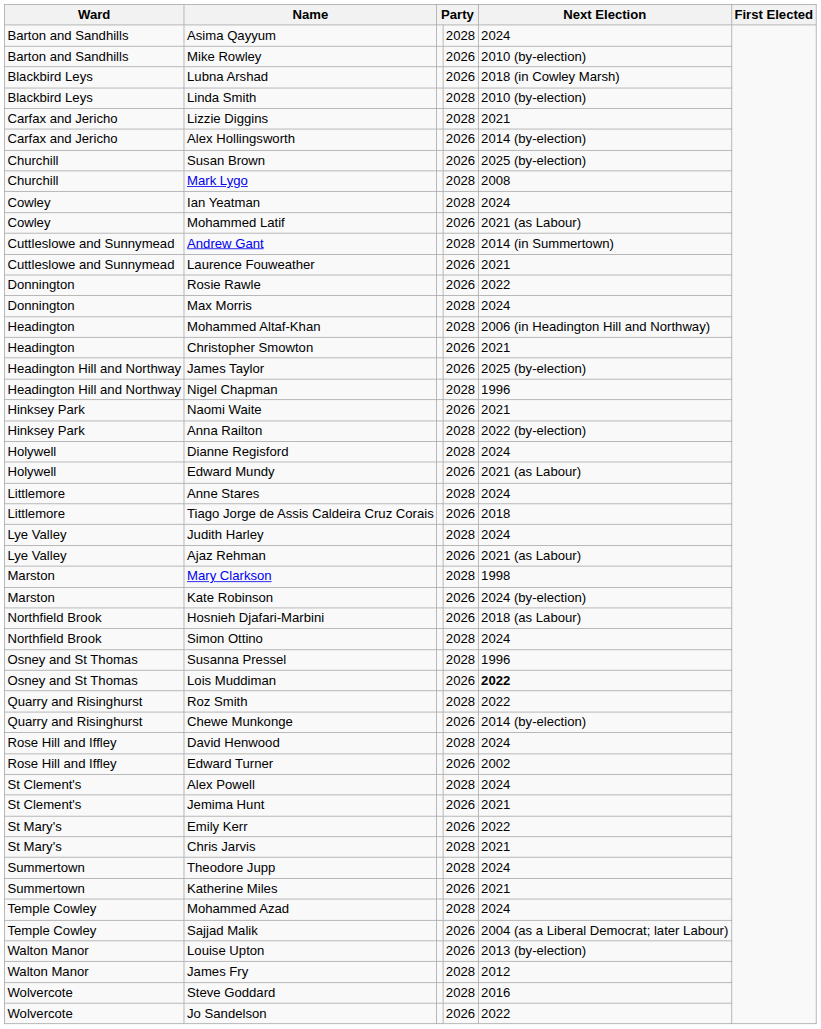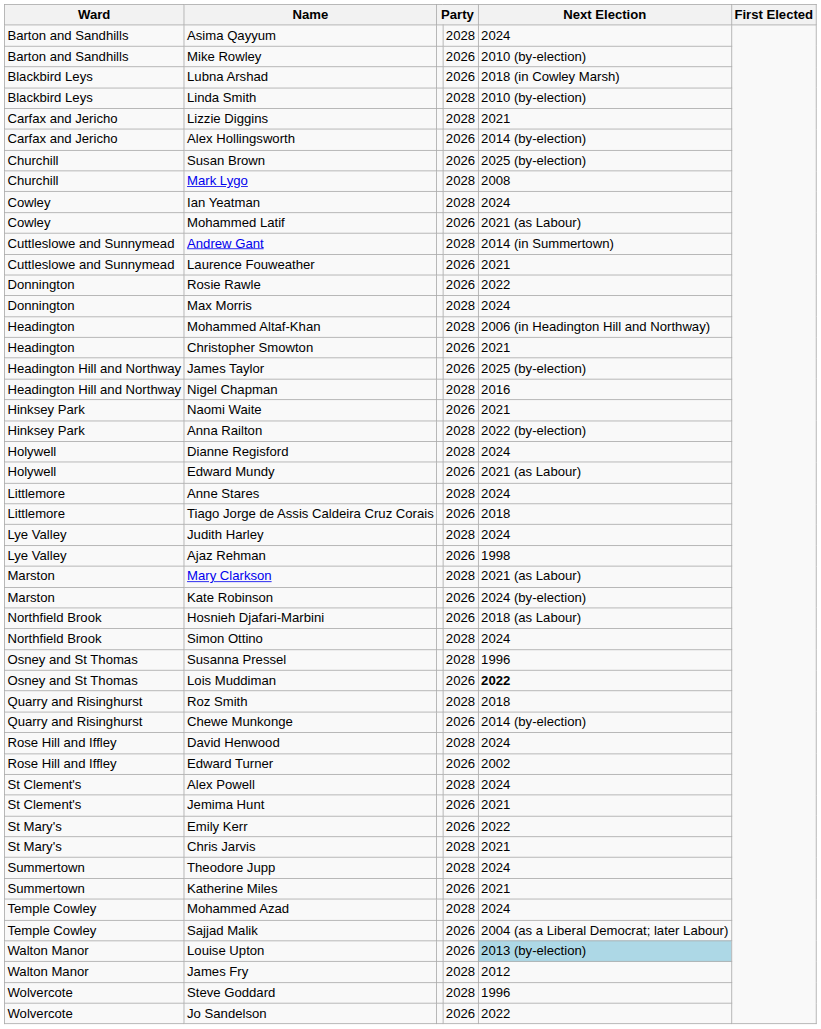 <table class="wikitable sortable">
 <tr>
 <th>Ward</th>
 <th>Name</th>
 <th colspan="2">Party</th>
 <th>Next Election</th>
 <th>First Elected</th>
 </tr>
 <tr>
 <td>Barton and Sandhills</td>
 <td>Asima Qayyum</td>
 <td></td>
 <td>2028</td>
 <td>2024</td>
 </tr>
 <tr>
 <td>Barton and Sandhills</td>
 <td>Mike Rowley</td>
 <td></td>
 <td>2026</td>
 <td>2010 (by-election)</td>
 </tr>
 <tr>
 <td>Blackbird Leys</td>
 <td>Lubna Arshad</td>
 <td></td>
 <td>2026</td>
 <td>2018 (in Cowley Marsh)</td>
 </tr>
 <tr>
 <td>Blackbird Leys</td>
 <td>Linda Smith</td>
 <td></td>
 <td>2028</td>
 <td>2010 (by-election)</td>
 </tr>
 <tr>
 <td>Carfax and Jericho</td>
 <td>Lizzie Diggins</td>
 <td></td>
 <td>2028</td>
 <td>2021</td>
 </tr>
 <tr>
 <td>Carfax and Jericho</td>
 <td>Alex Hollingsworth</td>
 <td></td>
 <td>2026</td>
 <td>2014 (by-election)</td>
 </tr>
 <tr>
 <td>Churchill</td>
 <td>Susan Brown</td>
 <td></td>
 <td>2026</td>
 <td>2025 (by-election)</td>
 </tr>
 <tr>
 <td>Churchill</td>
 <td><a href='#'>Mark Lygo</a></td>
 <td></td>
 <td>2028</td>
 <td>2008</td>
 </tr>
 <tr>
 <td>Cowley</td>
 <td>Ian Yeatman</td>
 <td></td>
 <td>2028</td>
 <td>2024</td>
 </tr>
 <tr>
 <td>Cowley</td>
 <td>Mohammed Latif</td>
 <td></td>
 <td>2026</td>
 <td>2021 (as Labour)</td>
 </tr>
 <tr>
 <td>Cuttleslowe and Sunnymead</td>
 <td><a href='#'>Andrew Gant</a></td>
 <td></td>
 <td>2028</td>
 <td>2014 (in Summertown)</td>
 </tr>
 <tr>
 <td>Cuttleslowe and Sunnymead</td>
 <td>Laurence Fouweather</td>
 <td></td>
 <td>2026</td>
 <td>2021</td>
 </tr>
 <tr>
 <td>Donnington</td>
 <td>Rosie Rawle</td>
 <td></td>
 <td>2026</td>
 <td>2022</td>
 </tr>
 <tr>
 <td>Donnington</td>
 <td>Max Morris</td>
 <td></td>
 <td>2028</td>
 <td>2024</td>
 </tr>
 <tr>
 <td>Headington</td>
 <td>Mohammed Altaf-Khan</td>
 <td></td>
 <td>2028</td>
 <td>2006 (in Headington Hill and Northway)</td>
 </tr>
 <tr>
 <td>Headington</td>
 <td>Christopher Smowton</td>
 <td></td>
 <td>2026</td>
 <td>2021</td>
 </tr>
 <tr>
 <td>Headington Hill and Northway</td>
 <td>James Taylor</td>
 <td></td>
 <td>2026</td>
 <td>2025 (by-election)</td>
 </tr>
 <tr>
 <td>Headington Hill and Northway</td>
 <td>Nigel Chapman</td>
 <td></td>
 <td>2028</td>
-<td>1996</td>
+<td>2016</td>
 </tr>
 <tr>
 <td>Hinksey Park</td>
 <td>Naomi Waite</td>
 <td></td>
 <td>2026</td>
 <td>2021</td>
 </tr>
 <tr>
 <td>Hinksey Park</td>
 <td>Anna Railton</td>
 <td></td>
 <td>2028</td>
 <td>2022 (by-election)</td>
 </tr>
 <tr>
 <td>Holywell</td>
 <td>Dianne Regisford</td>
 <td></td>
 <td>2028</td>
 <td>2024</td>
 </tr>
 <tr>
 <td>Holywell</td>
 <td>Edward Mundy</td>
 <td></td>
 <td>2026</td>
 <td>2021 (as Labour)</td>
 </tr>
 <tr>
 <td>Littlemore</td>
 <td>Anne Stares</td>
 <td></td>
 <td>2028</td>
 <td>2024</td>
 </tr>
 <tr>
 <td>Littlemore</td>
 <td>Tiago Jorge de Assis Caldeira Cruz Corais</td>
 <td></td>
 <td>2026</td>
 <td>2018</td>
 </tr>
 <tr>
 <td>Lye Valley</td>
 <td>Judith Harley</td>
 <td></td>
 <td>2028</td>
 <td>2024</td>
 </tr>
 <tr>
 <td>Lye Valley</td>
 <td>Ajaz Rehman</td>
 <td></td>
 <td>2026</td>
-<td>2021 (as Labour)</td>
+<td>1998</td>
 </tr>
 <tr>
 <td>Marston</td>
 <td><a href='#'>Mary Clarkson</a></td>
 <td></td>
 <td>2028</td>
-<td>1998</td>
+<td>2021 (as Labour)</td>
 </tr>
 <tr>
 <td>Marston</td>
 <td>Kate Robinson</td>
 <td></td>
 <td>2026</td>
 <td>2024 (by-election)</td>
 </tr>
 <tr>
 <td>Northfield Brook</td>
 <td>Hosnieh Djafari-Marbini</td>
 <td></td>
 <td>2026</td>
 <td>2018 (as Labour)</td>
 </tr>
 <tr>
 <td>Northfield Brook</td>
 <td>Simon Ottino</td>
 <td></td>
 <td>2028</td>
 <td>2024</td>
 </tr>
 <tr>
 <td>Osney and St Thomas</td>
 <td>Susanna Pressel</td>
 <td></td>
 <td>2028</td>
 <td>1996</td>
 </tr>
 <tr>
 <td>Osney and St Thomas</td>
 <td>Lois Muddiman</td>
 <td></td>
 <td>2026</td>
 <td><strong>2022</strong></td>
 </tr>
 <tr>
 <td>Quarry and Risinghurst</td>
 <td>Roz Smith</td>
 <td></td>
 <td>2028</td>
-<td>2022</td>
+<td>2018</td>
 </tr>
 <tr>
 <td>Quarry and Risinghurst</td>
 <td>Chewe Munkonge</td>
 <td></td>
 <td>2026</td>
 <td>2014 (by-election)</td>
 </tr>
 <tr>
 <td>Rose Hill and Iffley</td>
 <td>David Henwood</td>
 <td></td>
 <td>2028</td>
 <td>2024</td>
 </tr>
 <tr>
 <td>Rose Hill and Iffley</td>
 <td>Edward Turner</td>
 <td></td>
 <td>2026</td>
 <td>2002</td>
 </tr>
 <tr>
 <td>St Clement's</td>
 <td>Alex Powell</td>
 <td></td>
 <td>2028</td>
 <td>2024</td>
 </tr>
 <tr>
 <td>St Clement's</td>
 <td>Jemima Hunt</td>
 <td></td>
 <td>2026</td>
 <td>2021</td>
 </tr>
 <tr>
 <td>St Mary's</td>
 <td>Emily Kerr</td>
 <td></td>
 <td>2026</td>
 <td>2022</td>
 </tr>
 <tr>
 <td>St Mary's</td>
 <td>Chris Jarvis</td>
 <td></td>
 <td>2028</td>
 <td>2021</td>
 </tr>
 <tr>
 <td>Summertown</td>
 <td>Theodore Jupp</td>
 <td></td>
 <td>2028</td>
 <td>2024</td>
 </tr>
 <tr>
 <td>Summertown</td>
 <td>Katherine Miles</td>
 <td></td>
 <td>2026</td>
 <td>2021</td>
 </tr>
 <tr>
 <td>Temple Cowley</td>
 <td>Mohammed Azad</td>
 <td></td>
 <td>2028</td>
 <td>2024</td>
 </tr>
 <tr>
 <td>Temple Cowley</td>
 <td>Sajjad Malik</td>
 <td></td>
 <td>2026</td>
 <td>2004 (as a Liberal Democrat; later Labour)</td>
 </tr>
 <tr>
 <td>Walton Manor</td>
 <td>Louise Upton</td>
 <td></td>
 <td>2026</td>
-<td>2013 (by-election)</td>
+<td style="background: lightblue;">2013 (by-election)</td>
 </tr>
 <tr>
 <td>Walton Manor</td>
 <td>James Fry</td>
 <td></td>
 <td>2028</td>
 <td>2012</td>
 </tr>
 <tr>
 <td>Wolvercote</td>
 <td>Steve Goddard</td>
 <td></td>
 <td>2028</td>
-<td>2016</td>
+<td>1996</td>
 </tr>
 <tr>
 <td>Wolvercote</td>
 <td>Jo Sandelson</td>
 <td></td>
 <td>2026</td>
 <td>2022</td>
 </tr>
 </table>
